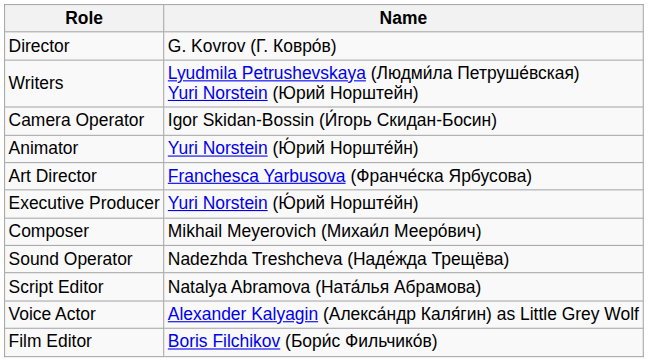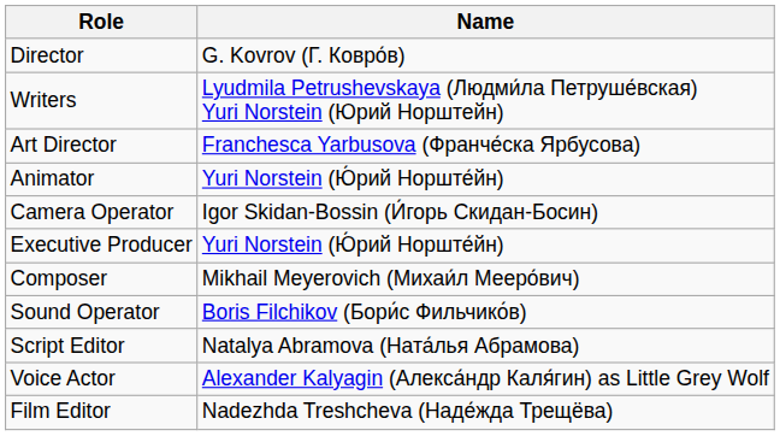 <table class="wikitable">
 <tr>
 <th>Role</th>
 <th>Name</th>
 </tr>
 <tr>
 <td>Director</td>
 <td>G. Kovrov (Г. Ковро́в)</td>
 </tr>
 <tr>
 <td>Writers</td>
 <td><a href='#'>Lyudmila Petrushevskaya</a> (Людми́ла Петруше́вская)<br><a href='#'>Yuri Norstein</a> (Юрий Норштейн)</td>
 </tr>
 <tr>
-<td>Camera Operator</td>
-<td>Igor Skidan-Bossin (И́горь Скидан-Босин)</td>
+<td>Art Director</td>
+<td><a href='#'>Franchesca Yarbusova</a> (Франче́ска Ярбусова)</td>
 </tr>
 <tr>
 <td>Animator</td>
 <td><a href='#'>Yuri Norstein</a> (Ю́рий Норште́йн)</td>
 </tr>
 <tr>
-<td>Art Director</td>
-<td><a href='#'>Franchesca Yarbusova</a> (Франче́ска Ярбусова)</td>
+<td>Camera Operator</td>
+<td>Igor Skidan-Bossin (И́горь Скидан-Босин)</td>
 </tr>
 <tr>
 <td>Executive Producer</td>
 <td><a href='#'>Yuri Norstein</a> (Ю́рий Норште́йн)</td>
 </tr>
 <tr>
 <td>Composer</td>
 <td>Mikhail Meyerovich (Михаи́л Мееро́вич)</td>
 </tr>
 <tr>
 <td>Sound Operator</td>
-<td>Nadezhda Treshcheva (Наде́жда Трещёва)</td>
+<td><a href='#'>Boris Filchikov</a> (Бори́с Фильчико́в)</td>
 </tr>
 <tr>
 <td>Script Editor</td>
 <td>Natalya Abramova (Ната́лья Абрамова)</td>
 </tr>
 <tr>
 <td>Voice Actor</td>
 <td><a href='#'>Alexander Kalyagin</a> (Алекса́ндр Каля́гин) as Little Grey Wolf</td>
 </tr>
 <tr>
 <td>Film Editor</td>
-<td><a href='#'>Boris Filchikov</a> (Бори́с Фильчико́в)</td>
+<td>Nadezhda Treshcheva (Наде́жда Трещёва)</td>
 </tr>
 </table>
